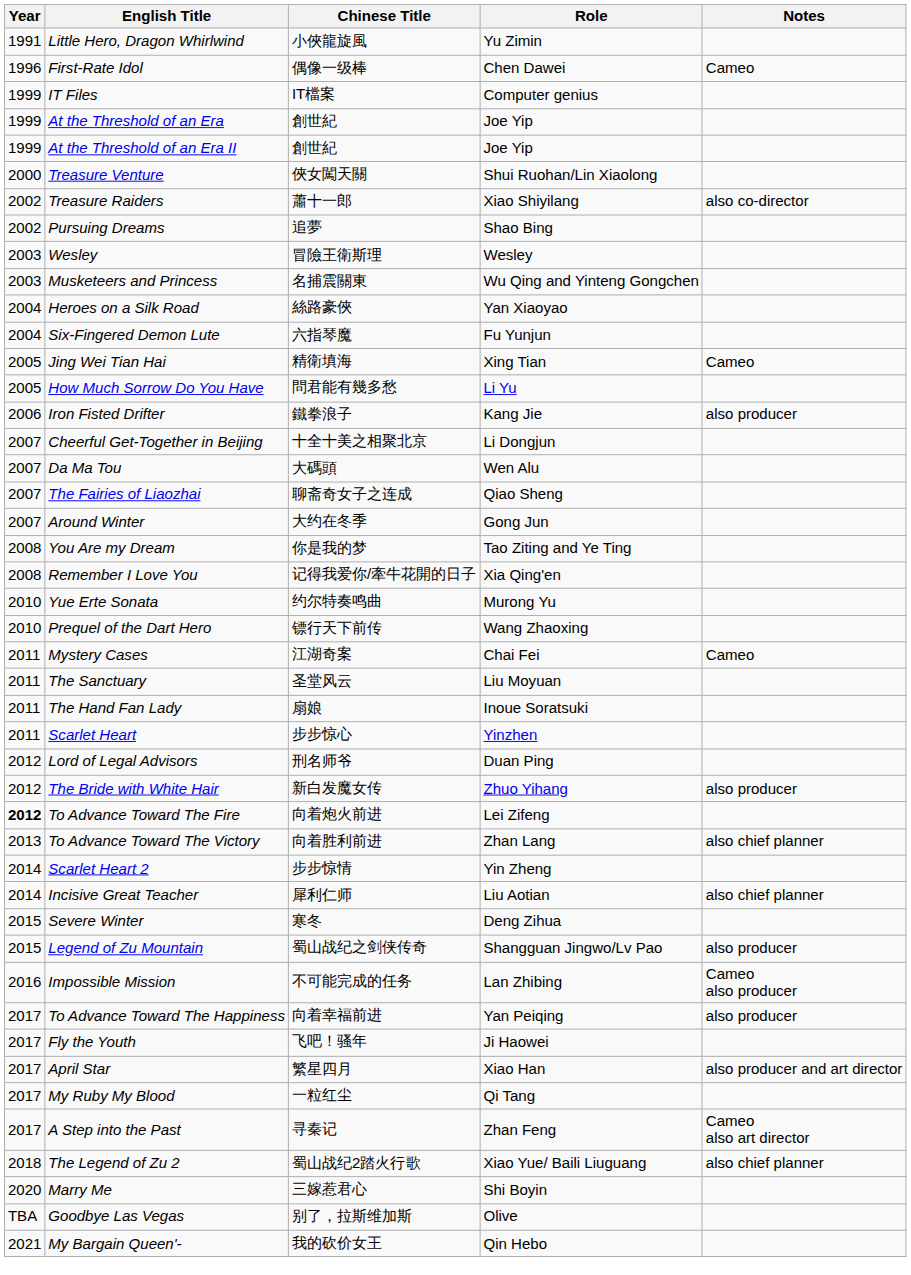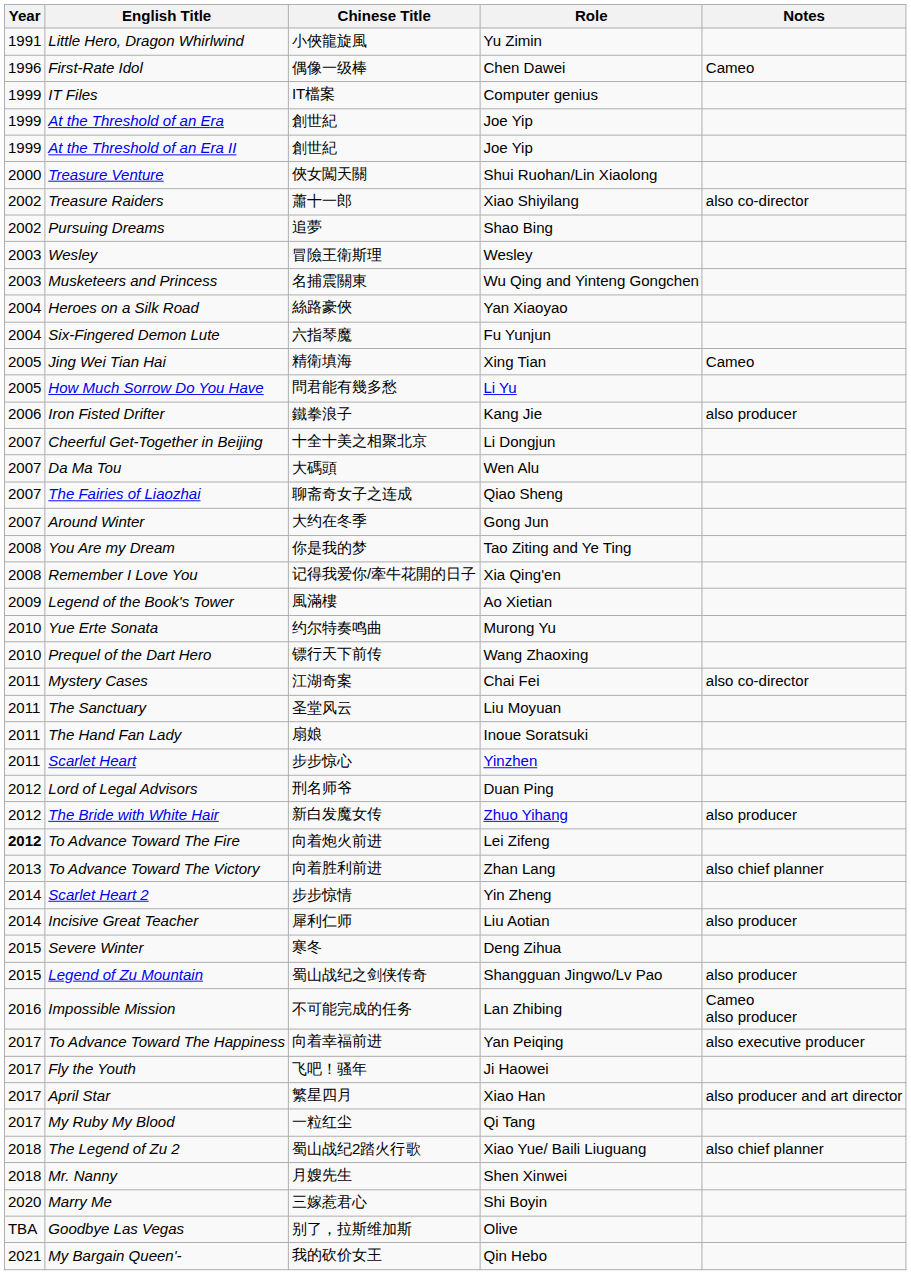 <table class="wikitable sortable">
 <tr>
 <th>Year</th>
 <th>English Title</th>
 <th>Chinese Title</th>
 <th>Role</th>
 <th class="unsortable">Notes</th>
 </tr>
 <tr>
 <td>1991</td>
 <td><em>Little Hero, Dragon Whirlwind</em></td>
 <td>小俠龍旋風</td>
 <td>Yu Zimin</td>
 <td></td>
 </tr>
 <tr>
 <td>1996</td>
 <td><em>First-Rate Idol</em></td>
 <td>偶像一级棒</td>
 <td>Chen Dawei</td>
 <td>Cameo</td>
 </tr>
 <tr>
 <td>1999</td>
 <td><em>IT Files</em></td>
 <td>IT檔案</td>
 <td>Computer genius</td>
 <td></td>
 </tr>
 <tr>
 <td>1999</td>
 <td><em><a href='#'>At the Threshold of an Era</a></em></td>
 <td>創世紀</td>
 <td>Joe Yip</td>
 <td></td>
 </tr>
 <tr>
 <td>1999</td>
 <td><em><a href='#'>At the Threshold of an Era II</a></em></td>
 <td>創世紀</td>
 <td>Joe Yip</td>
 <td></td>
 </tr>
 <tr>
 <td>2000</td>
 <td><em><a href='#'>Treasure Venture</a></em></td>
 <td>俠女闖天關</td>
 <td>Shui Ruohan/Lin Xiaolong</td>
 <td></td>
 </tr>
 <tr>
 <td>2002</td>
 <td><em>Treasure Raiders</em></td>
 <td>蕭十一郎</td>
 <td>Xiao Shiyilang</td>
 <td>also co-director</td>
 </tr>
 <tr>
 <td>2002</td>
 <td><em>Pursuing Dreams</em></td>
 <td>追夢</td>
 <td>Shao Bing</td>
 <td></td>
 </tr>
 <tr>
 <td>2003</td>
 <td><em>Wesley</em></td>
 <td>冒險王衛斯理</td>
 <td>Wesley</td>
 <td></td>
 </tr>
 <tr>
 <td>2003</td>
 <td><em>Musketeers and Princess</em></td>
 <td>名捕震關東</td>
 <td>Wu Qing and Yinteng Gongchen</td>
 <td></td>
 </tr>
 <tr>
 <td>2004</td>
 <td><em>Heroes on a Silk Road</em></td>
 <td>絲路豪俠</td>
 <td>Yan Xiaoyao</td>
 <td></td>
 </tr>
 <tr>
 <td>2004</td>
 <td><em>Six-Fingered Demon Lute</em></td>
 <td>六指琴魔</td>
 <td>Fu Yunjun</td>
 <td></td>
 </tr>
 <tr>
 <td>2005</td>
 <td><em>Jing Wei Tian Hai</em></td>
 <td>精衛填海</td>
 <td>Xing Tian</td>
 <td>Cameo</td>
 </tr>
 <tr>
 <td>2005</td>
 <td><em><a href='#'>How Much Sorrow Do You Have</a></em></td>
 <td>問君能有幾多愁</td>
 <td><a href='#'>Li Yu</a></td>
 <td></td>
 </tr>
 <tr>
 <td>2006</td>
 <td><em>Iron Fisted Drifter</em></td>
 <td>鐵拳浪子</td>
 <td>Kang Jie</td>
 <td>also producer</td>
 </tr>
 <tr>
 <td>2007</td>
 <td><em>Cheerful Get-Together in Beijing</em></td>
 <td>十全十美之相聚北京</td>
 <td>Li Dongjun</td>
 <td></td>
 </tr>
 <tr>
 <td>2007</td>
 <td><em>Da Ma Tou</em></td>
 <td>大碼頭</td>
 <td>Wen Alu</td>
 <td></td>
 </tr>
 <tr>
 <td>2007</td>
 <td><em><a href='#'>The Fairies of Liaozhai</a></em></td>
 <td>聊斋奇女子之连成</td>
 <td>Qiao Sheng</td>
 <td></td>
 </tr>
 <tr>
 <td>2007</td>
 <td><em>Around Winter</em></td>
 <td>大约在冬季</td>
 <td>Gong Jun</td>
 <td></td>
 </tr>
 <tr>
 <td>2008</td>
 <td><em>You Are my Dream</em></td>
 <td>你是我的梦</td>
 <td>Tao Ziting and Ye Ting</td>
 <td></td>
 </tr>
 <tr>
 <td>2008</td>
 <td><em>Remember I Love You</em></td>
 <td>记得我爱你/牽牛花開的日子</td>
 <td>Xia Qing'en</td>
 <td></td>
 </tr>
 <tr>
+<td>2009</td>
+<td><em>Legend of the Book's Tower</em></td>
+<td>風滿樓</td>
+<td>Ao Xietian</td>
+<td></td>
+</tr>
+<tr>
 <td>2010</td>
 <td><em>Yue Erte Sonata</em></td>
 <td>约尔特奏鸣曲</td>
 <td>Murong Yu</td>
 <td></td>
 </tr>
 <tr>
 <td>2010</td>
 <td><em>Prequel of the Dart Hero</em></td>
 <td>镖行天下前传</td>
 <td>Wang Zhaoxing</td>
 <td></td>
 </tr>
 <tr>
 <td>2011</td>
 <td><em>Mystery Cases</em></td>
 <td>江湖奇案</td>
 <td>Chai Fei</td>
-<td>Cameo</td>
+<td>also co-director</td>
 </tr>
 <tr>
 <td>2011</td>
 <td><em>The Sanctuary</em></td>
 <td>圣堂风云</td>
 <td>Liu Moyuan</td>
 <td></td>
 </tr>
 <tr>
 <td>2011</td>
 <td><em>The Hand Fan Lady</em></td>
 <td>扇娘</td>
 <td>Inoue Soratsuki</td>
 <td></td>
 </tr>
 <tr>
 <td>2011</td>
 <td><em><a href='#'>Scarlet Heart</a></em></td>
 <td>步步惊心</td>
 <td><a href='#'>Yinzhen</a></td>
 <td></td>
 </tr>
 <tr>
 <td>2012</td>
 <td><em>Lord of Legal Advisors</em></td>
 <td>刑名师爷</td>
 <td>Duan Ping</td>
 <td></td>
 </tr>
 <tr>
 <td>2012</td>
 <td><em><a href='#'>The Bride with White Hair</a></em></td>
 <td>新白发魔女传</td>
 <td><a href='#'>Zhuo Yihang</a></td>
 <td>also producer</td>
 </tr>
 <tr>
 <td><strong>2012</strong></td>
 <td><em>To Advance Toward The Fire</em></td>
 <td>向着炮火前进</td>
 <td>Lei Zifeng</td>
 <td></td>
 </tr>
 <tr>
 <td>2013</td>
 <td><em>To Advance Toward The Victory</em></td>
 <td>向着胜利前进</td>
 <td>Zhan Lang</td>
 <td>also chief planner</td>
 </tr>
 <tr>
 <td>2014</td>
 <td><em><a href='#'>Scarlet Heart 2</a></em></td>
 <td>步步惊情</td>
 <td>Yin Zheng</td>
 <td></td>
 </tr>
 <tr>
 <td>2014</td>
 <td><em>Incisive Great Teacher</em></td>
 <td>犀利仁师</td>
 <td>Liu Aotian</td>
-<td>also chief planner</td>
+<td>also producer</td>
 </tr>
 <tr>
 <td>2015</td>
 <td><em>Severe Winter</em></td>
 <td>寒冬</td>
 <td>Deng Zihua</td>
 <td></td>
 </tr>
 <tr>
 <td>2015</td>
 <td><em><a href='#'>Legend of Zu Mountain</a></em></td>
 <td>蜀山战纪之剑侠传奇</td>
 <td>Shangguan Jingwo/Lv Pao</td>
 <td>also producer</td>
 </tr>
 <tr>
 <td>2016</td>
 <td><em>Impossible Mission</em></td>
 <td>不可能完成的任务</td>
 <td>Lan Zhibing</td>
 <td>Cameo<br>also producer</td>
 </tr>
 <tr>
 <td>2017</td>
 <td><em>To Advance Toward The Happiness</em></td>
 <td>向着幸福前进</td>
 <td>Yan Peiqing</td>
-<td>also producer</td>
+<td>also executive producer</td>
 </tr>
 <tr>
 <td>2017</td>
 <td><em>Fly the Youth</em></td>
 <td>飞吧！骚年</td>
 <td>Ji Haowei</td>
 <td></td>
 </tr>
 <tr>
 <td>2017</td>
 <td><em>April Star </em></td>
 <td>繁星四月</td>
 <td>Xiao Han</td>
 <td>also producer and art director</td>
 </tr>
 <tr>
 <td>2017</td>
 <td><em>My Ruby My Blood</em></td>
 <td>一粒红尘</td>
 <td>Qi Tang</td>
 <td></td>
 </tr>
 <tr>
-<td>2017</td>
-<td><em>A Step into the Past</em></td>
-<td>寻秦记</td>
-<td>Zhan Feng</td>
-<td>Cameo<br> also art director</td>
-</tr>
-<tr>
 <td>2018</td>
 <td><em>The Legend of Zu 2</em></td>
 <td>蜀山战纪2踏火行歌</td>
 <td>Xiao Yue/ Baili Liuguang</td>
 <td>also chief planner</td>
+</tr>
+<tr>
+<td>2018</td>
+<td><em>Mr. Nanny</em></td>
+<td>月嫂先生</td>
+<td>Shen Xinwei</td>
+<td></td>
 </tr>
 <tr>
 <td>2020</td>
 <td><em>Marry Me</em></td>
 <td>三嫁惹君心</td>
 <td>Shi Boyin</td>
 <td></td>
 </tr>
 <tr>
 <td>TBA</td>
 <td><em>Goodbye Las Vegas</em></td>
 <td>别了，拉斯维加斯</td>
 <td>Olive</td>
 <td></td>
 </tr>
 <tr>
 <td>2021</td>
 <td><em>My Bargain Queen'-</td>
 <td>我的砍价女王</td>
 <td>Qin Hebo</td>
 <td></td>
 </tr>
 </table>
